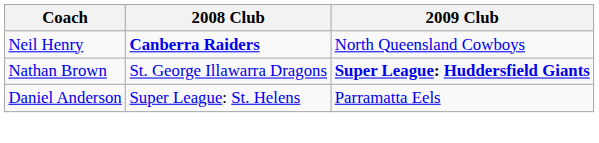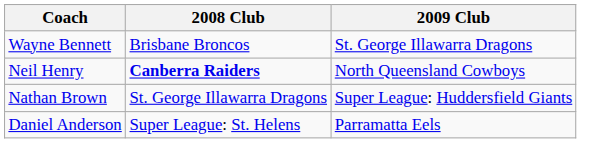 <table class="wikitable sortable">
 <tr>
 <th>Coach</th>
 <th>2008 Club</th>
 <th>2009 Club</th>
+</tr>
+<tr>
+<td><a href='#'>Wayne Bennett</a></td>
+<td> <a href='#'>Brisbane Broncos</a></td>
+<td> <a href='#'>St. George Illawarra Dragons</a></td>
 </tr>
 <tr>
 <td><a href='#'>Neil Henry</a></td>
 <td><strong> <a href='#'>Canberra Raiders</a></strong></td>
 <td> <a href='#'>North Queensland Cowboys</a></td>
 </tr>
 <tr>
 <td><a href='#'>Nathan Brown</a></td>
 <td> <a href='#'>St. George Illawarra Dragons</a></td>
-<td><strong> <a href='#'>Super League</a>: <a href='#'>Huddersfield Giants</a></strong></td>
+<td> <a href='#'>Super League</a>: <a href='#'>Huddersfield Giants</a></td>
 </tr>
 <tr>
 <td><a href='#'>Daniel Anderson</a></td>
 <td> <a href='#'>Super League</a>: <a href='#'>St. Helens</a></td>
 <td> <a href='#'>Parramatta Eels</a></td>
 </tr>
 </table>
